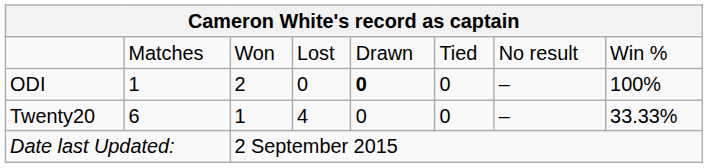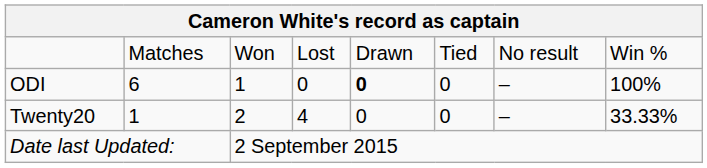 <table class="wikitable" style="float: right; margin-left: 1em; width: 40%; font-size: 90%;">
 <tr>
 <th colspan="8"><strong>Cameron White's record as captain</strong></th>
 </tr>
 <tr>
 <td> </td>
 <td>Matches</td>
 <td>Won</td>
 <td>Lost</td>
 <td>Drawn</td>
 <td>Tied</td>
 <td>No result</td>
 <td>Win %</td>
 </tr>
 <tr>
 <td>ODI</td>
+<td>6</td>
 <td>1</td>
-<td>2</td>
 <td>0</td>
 <td><strong>0</strong></td>
 <td>0</td>
 <td>–</td>
 <td>100%</td>
 </tr>
 <tr>
 <td>Twenty20</td>
-<td>6</td>
 <td>1</td>
+<td>2</td>
 <td>4</td>
 <td>0</td>
 <td>0</td>
 <td>–</td>
 <td>33.33%</td>
 </tr>
 <tr>
 <td colspan=2><em>Date last Updated:</em></td>
 <td colspan=8>2 September 2015</td>
 </tr>
 </table>
